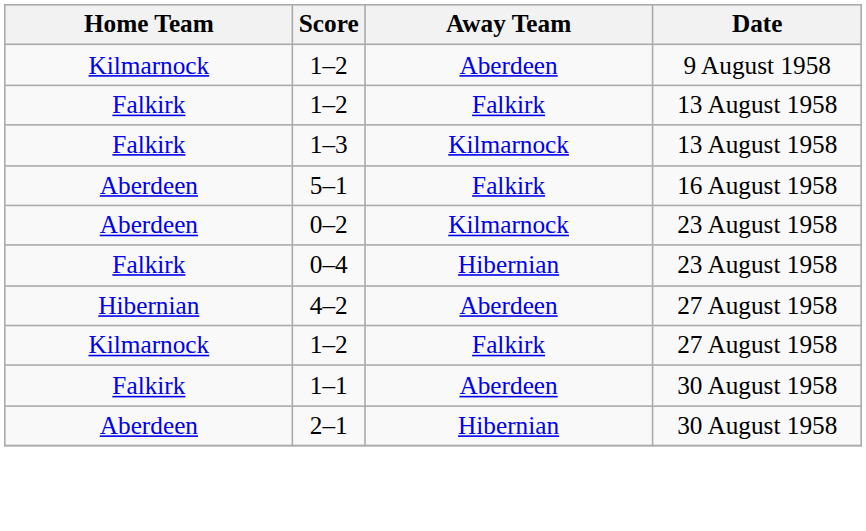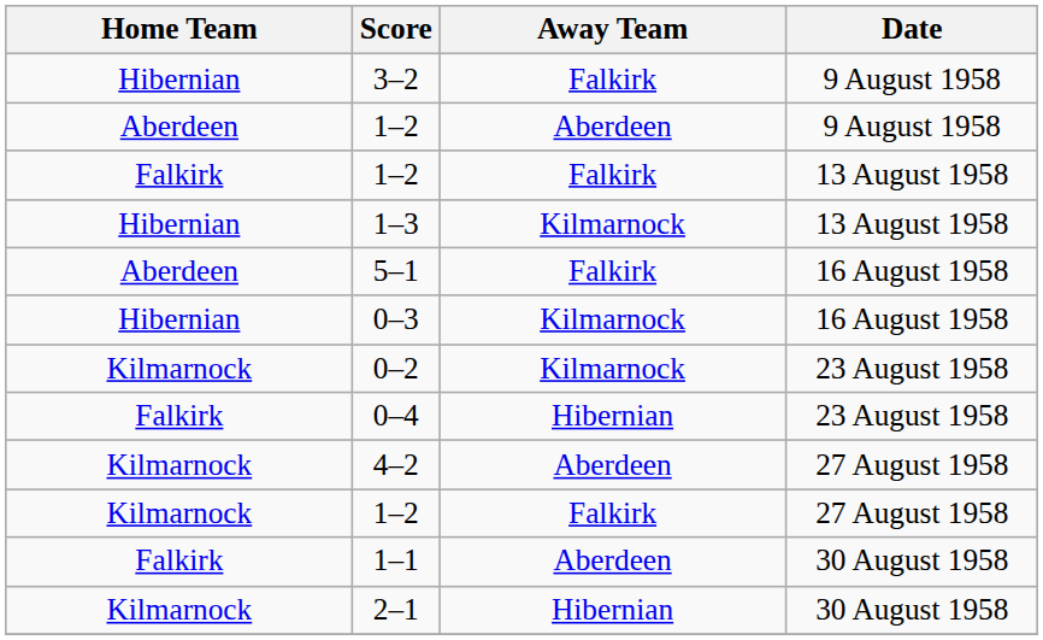 <table class="wikitable" style="text-align:center;">
 <tr>
 <th width=175>Home Team</th>
 <th width=20>Score</th>
 <th width=175>Away Team</th>
 <th width= 125>Date</th>
 </tr>
 <tr>
-<td><a href='#'>Kilmarnock</a></td>
+<td><a href='#'>Hibernian</a></td>
+<td>3–2</td>
+<td><a href='#'>Falkirk</a></td>
+<td>9 August 1958</td>
+</tr>
+<tr>
+<td><a href='#'>Aberdeen</a></td>
 <td>1–2</td>
 <td><a href='#'>Aberdeen</a></td>
 <td>9 August 1958</td>
 </tr>
 <tr>
 <td><a href='#'>Falkirk</a></td>
 <td>1–2</td>
 <td><a href='#'>Falkirk</a></td>
 <td>13 August 1958</td>
 </tr>
 <tr>
-<td><a href='#'>Falkirk</a></td>
+<td><a href='#'>Hibernian</a></td>
 <td>1–3</td>
 <td><a href='#'>Kilmarnock</a></td>
 <td>13 August 1958</td>
 </tr>
 <tr>
 <td><a href='#'>Aberdeen</a></td>
 <td>5–1</td>
 <td><a href='#'>Falkirk</a></td>
 <td>16 August 1958</td>
 </tr>
 <tr>
-<td><a href='#'>Aberdeen</a></td>
+<td><a href='#'>Hibernian</a></td>
+<td>0–3</td>
+<td><a href='#'>Kilmarnock</a></td>
+<td>16 August 1958</td>
+</tr>
+<tr>
+<td><a href='#'>Kilmarnock</a></td>
 <td>0–2</td>
 <td><a href='#'>Kilmarnock</a></td>
 <td>23 August 1958</td>
 </tr>
 <tr>
 <td><a href='#'>Falkirk</a></td>
 <td>0–4</td>
 <td><a href='#'>Hibernian</a></td>
 <td>23 August 1958</td>
 </tr>
 <tr>
-<td><a href='#'>Hibernian</a></td>
+<td><a href='#'>Kilmarnock</a></td>
 <td>4–2</td>
 <td><a href='#'>Aberdeen</a></td>
 <td>27 August 1958</td>
 </tr>
 <tr>
 <td><a href='#'>Kilmarnock</a></td>
 <td>1–2</td>
 <td><a href='#'>Falkirk</a></td>
 <td>27 August 1958</td>
 </tr>
 <tr>
 <td><a href='#'>Falkirk</a></td>
 <td>1–1</td>
 <td><a href='#'>Aberdeen</a></td>
 <td>30 August 1958</td>
 </tr>
 <tr>
-<td><a href='#'>Aberdeen</a></td>
+<td><a href='#'>Kilmarnock</a></td>
 <td>2–1</td>
 <td><a href='#'>Hibernian</a></td>
 <td>30 August 1958</td>
 </tr>
 <tr>
 </tr>
 </table>
